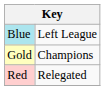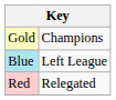 <table class="wikitable" style="font-size:85%">
 <tr>
 <th colspan=2>Key</th>
 </tr>
 <tr>
+<td bgcolor="#ffffbf">Gold</td>
+<td>Champions</td>
+</tr>
+<tr>
 <td bgcolor="#ace5ee">Blue</td>
 <td>Left League</td>
-</tr>
-<tr>
-<td bgcolor="#ffffbf">Gold</td>
-<td>Champions</td>
 </tr>
 <tr>
 <td bgcolor="#ffcfcf">Red</td>
 <td>Relegated</td>
 </tr>
 <tr>
 </tr>
 </table>
